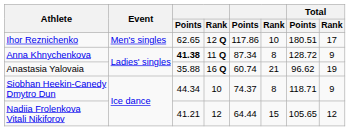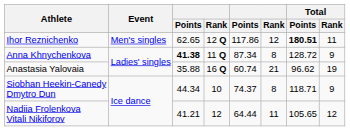 <table class=wikitable style=font-size:90%;text-align:center>
 <tr>
 <th rowspan="2">Athlete</th>
 <th rowspan="2">Event</th>
 <th colspan="2"></th>
 <th colspan="2"></th>
 <th colspan="2">Total</th>
 </tr>
 <tr style="font-size:95%">
 <th>Points</th>
 <th>Rank</th>
 <th>Points</th>
 <th>Rank</th>
 <th>Points</th>
 <th>Rank</th>
 </tr>
 <tr>
 <td align=left><a href='#'>Ihor Reznichenko</a></td>
 <td align=left><a href='#'>Men's singles</a></td>
 <td>62.65</td>
 <td>12 <strong>Q</strong></td>
 <td>117.86</td>
-<td>10</td>
-<td>180.51</td>
-<td>17</td>
+<td>12</td>
+<td><strong>180.51</strong></td>
+<td>11</td>
 </tr>
 <tr>
 <td align=left><a href='#'>Anna Khnychenkova</a></td>
 <td align=left rowspan=2><a href='#'>Ladies' singles</a></td>
 <td><strong>41.38</strong></td>
 <td>11 <strong>Q</strong></td>
 <td>87.34</td>
 <td>8</td>
 <td>128.72</td>
 <td>9</td>
 </tr>
 <tr>
 <td align=left>Anastasia Yalovaia</td>
 <td>35.88</td>
 <td>16 <strong>Q</strong></td>
 <td>60.74</td>
 <td>21</td>
 <td>96.62</td>
 <td>19</td>
 </tr>
 <tr>
 <td align=left><a href='#'>Siobhan Heekin-Canedy</a><br><a href='#'>Dmytro Dun</a></td>
 <td align=left rowspan=2><a href='#'>Ice dance</a></td>
 <td>44.34</td>
 <td>10</td>
 <td>74.37</td>
 <td>8</td>
 <td>118.71</td>
 <td>9</td>
 </tr>
 <tr>
 <td align=left><a href='#'>Nadiia Frolenkova</a><br><a href='#'>Vitali Nikiforov</a></td>
 <td>41.21</td>
 <td>12</td>
 <td>64.44</td>
-<td>15</td>
+<td>11</td>
 <td>105.65</td>
 <td>12</td>
 </tr>
 </table>
